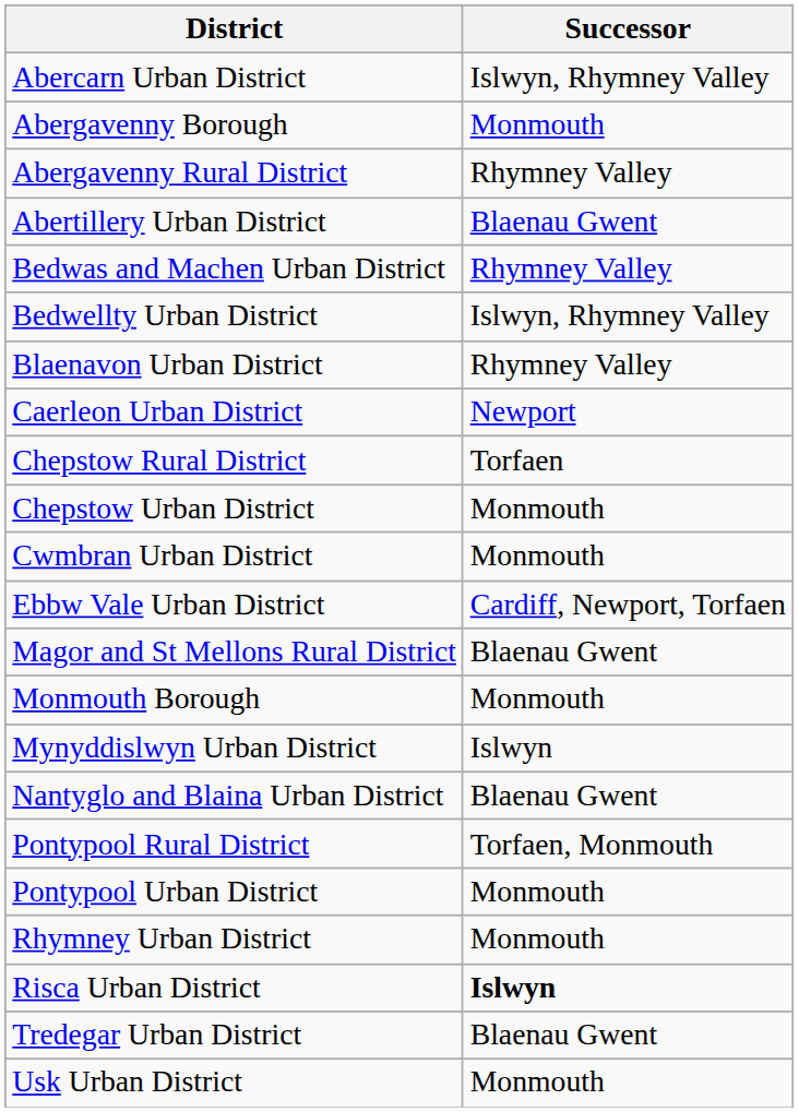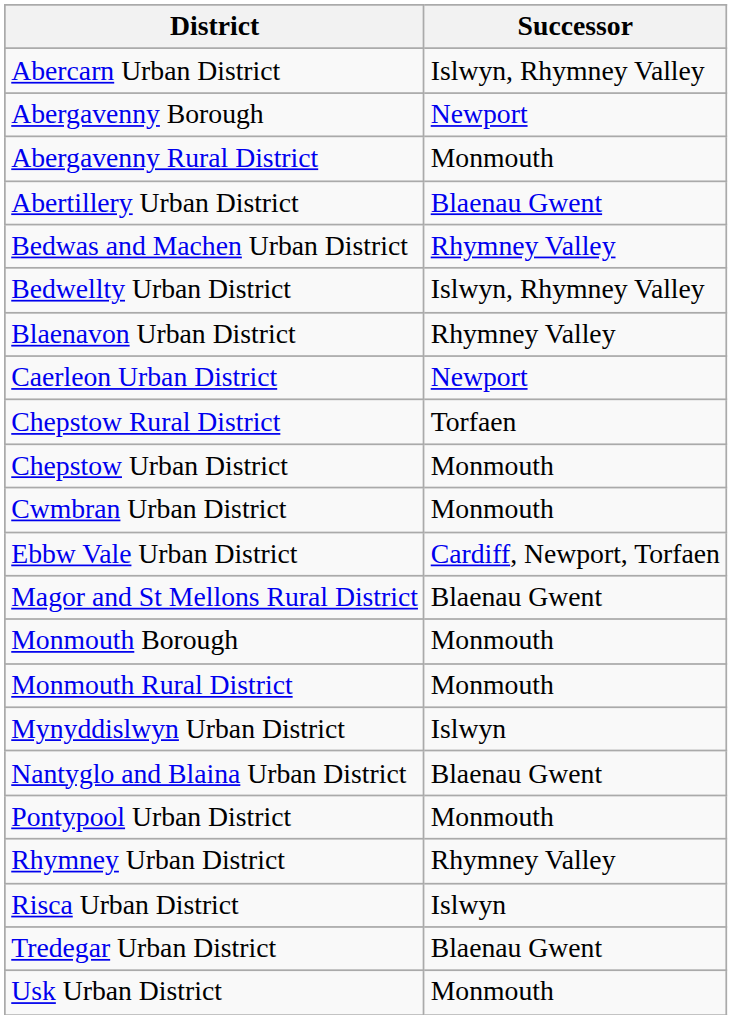 <table class="wikitable">
 <tr>
 <th>District</th>
 <th>Successor</th>
 </tr>
 <tr>
 <td><a href='#'>Abercarn</a> Urban District</td>
 <td>Islwyn, Rhymney Valley</td>
 </tr>
 <tr>
 <td><a href='#'>Abergavenny</a> Borough</td>
-<td><a href='#'>Monmouth</a></td>
+<td><a href='#'>Newport</a></td>
 </tr>
 <tr>
 <td><a href='#'>Abergavenny Rural District</a></td>
-<td>Rhymney Valley</td>
+<td>Monmouth</td>
 </tr>
 <tr>
 <td><a href='#'>Abertillery</a> Urban District</td>
 <td><a href='#'>Blaenau Gwent</a></td>
 </tr>
 <tr>
 <td><a href='#'>Bedwas and Machen</a> Urban District</td>
 <td><a href='#'>Rhymney Valley</a></td>
 </tr>
 <tr>
 <td><a href='#'>Bedwellty</a> Urban District</td>
 <td>Islwyn, Rhymney Valley</td>
 </tr>
 <tr>
 <td><a href='#'>Blaenavon</a> Urban District</td>
 <td>Rhymney Valley</td>
 </tr>
 <tr>
 <td><a href='#'>Caerleon Urban District</a></td>
 <td><a href='#'>Newport</a></td>
 </tr>
 <tr>
 <td><a href='#'>Chepstow Rural District</a></td>
 <td>Torfaen</td>
 </tr>
 <tr>
 <td><a href='#'>Chepstow</a> Urban District</td>
 <td>Monmouth</td>
 </tr>
 <tr>
 <td><a href='#'>Cwmbran</a> Urban District</td>
 <td>Monmouth</td>
 </tr>
 <tr>
 <td><a href='#'>Ebbw Vale</a> Urban District</td>
 <td><a href='#'>Cardiff</a>, Newport, Torfaen</td>
 </tr>
 <tr>
 <td><a href='#'>Magor and St Mellons Rural District</a></td>
 <td>Blaenau Gwent</td>
 </tr>
 <tr>
 <td><a href='#'>Monmouth</a> Borough</td>
 <td>Monmouth</td>
 </tr>
 <tr>
+<td><a href='#'>Monmouth Rural District</a></td>
+<td>Monmouth</td>
+</tr>
+<tr>
 <td><a href='#'>Mynyddislwyn</a> Urban District</td>
 <td>Islwyn</td>
 </tr>
 <tr>
 <td><a href='#'>Nantyglo and Blaina</a> Urban District</td>
 <td>Blaenau Gwent</td>
 </tr>
 <tr>
-<td><a href='#'>Pontypool Rural District</a></td>
-<td>Torfaen, Monmouth</td>
-</tr>
-<tr>
 <td><a href='#'>Pontypool</a> Urban District</td>
 <td>Monmouth</td>
 </tr>
 <tr>
 <td><a href='#'>Rhymney</a> Urban District</td>
-<td>Monmouth</td>
+<td>Rhymney Valley</td>
 </tr>
 <tr>
 <td><a href='#'>Risca</a> Urban District</td>
-<td><strong>Islwyn</strong></td>
+<td>Islwyn</td>
 </tr>
 <tr>
 <td><a href='#'>Tredegar</a> Urban District</td>
 <td>Blaenau Gwent</td>
 </tr>
 <tr>
 <td><a href='#'>Usk</a> Urban District</td>
 <td>Monmouth</td>
 </tr>
 </table>
